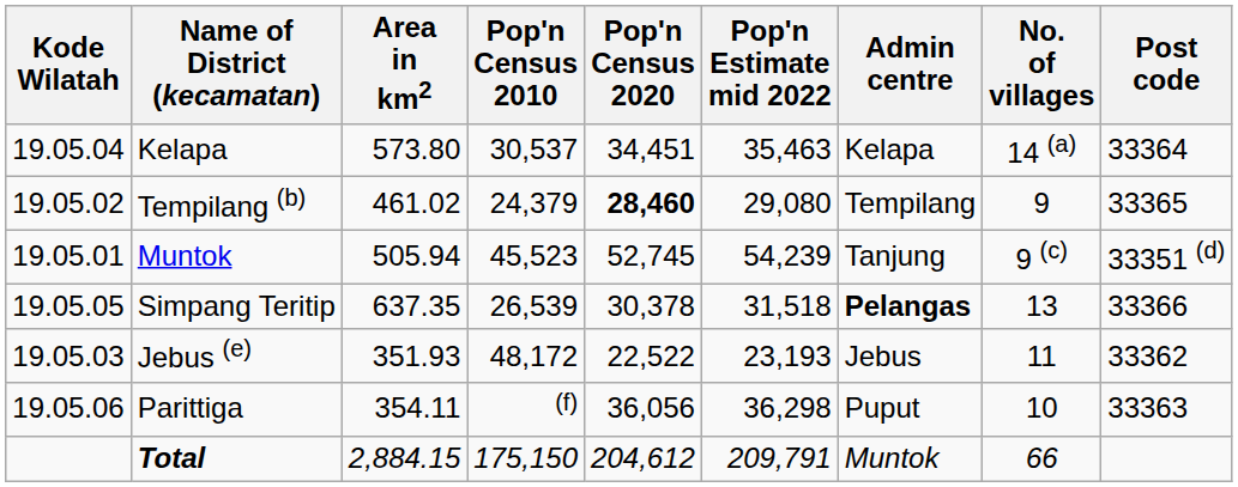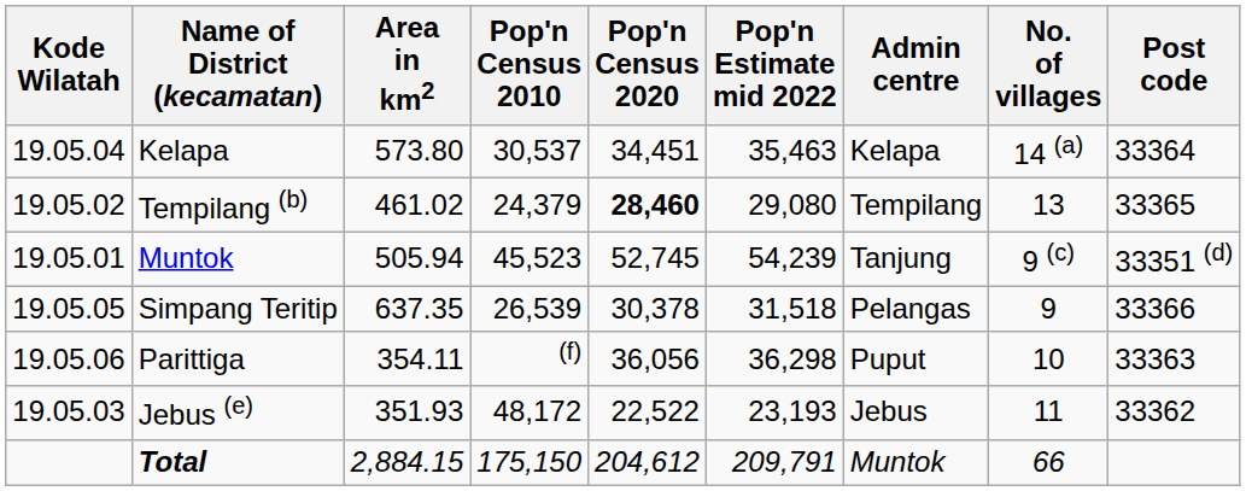 <table class="sortable wikitable">
 <tr>
 <th>Kode <br>Wilatah</th>
 <th>Name of<br>District<br>(<em>kecamatan</em>)</th>
 <th>Area <br>in<br> km<sup>2</sup></th>
 <th>Pop'n<br>Census<br>2010</th>
 <th>Pop'n<br>Census<br>2020</th>
 <th>Pop'n<br>Estimate<br>mid 2022</th>
 <th>Admin<br>centre</th>
 <th>No.<br> of <br>villages</th>
 <th>Post<br>code</th>
 </tr>
 <tr>
 <td>19.05.04</td>
 <td>Kelapa</td>
 <td align="right">573.80</td>
 <td align="right">30,537</td>
 <td align="right">34,451</td>
 <td align="right">35,463</td>
 <td>Kelapa</td>
 <td align="center">14 <sup>(a)</sup></td>
 <td>33364</td>
 </tr>
 <tr>
 <td>19.05.02</td>
 <td>Tempilang <sup>(b)</sup></td>
 <td align="right">461.02</td>
 <td align="right">24,379</td>
 <td align="right"><strong>28,460</strong></td>
 <td align="right">29,080</td>
 <td>Tempilang</td>
-<td align="center">9</td>
+<td align="center">13</td>
 <td>33365</td>
 </tr>
 <tr>
 <td>19.05.01</td>
 <td><a href='#'>Muntok</a></td>
 <td align="right">505.94</td>
 <td align="right">45,523</td>
 <td align="right">52,745</td>
 <td align="right">54,239</td>
 <td>Tanjung</td>
 <td align="center">9 <sup>(c)</sup></td>
 <td>33351 <sup>(d)</sup></td>
 </tr>
 <tr>
 <td>19.05.05</td>
 <td>Simpang Teritip</td>
 <td align="right">637.35</td>
 <td align="right">26,539</td>
 <td align="right">30,378</td>
 <td align="right">31,518</td>
-<td><strong>Pelangas</strong></td>
-<td align="center">13</td>
+<td>Pelangas</td>
+<td align="center">9</td>
 <td>33366</td>
+</tr>
+<tr>
+<td>19.05.06</td>
+<td>Parittiga</td>
+<td align="right">354.11</td>
+<td align="right"><sup>(f)</sup></td>
+<td align="right">36,056</td>
+<td align="right">36,298</td>
+<td>Puput</td>
+<td align="center">10</td>
+<td>33363</td>
 </tr>
 <tr>
 <td>19.05.03</td>
 <td>Jebus <sup>(e)</sup></td>
 <td align="right">351.93</td>
 <td align="right">48,172</td>
 <td align="right">22,522</td>
 <td align="right">23,193</td>
 <td>Jebus</td>
 <td align="center">11</td>
 <td>33362</td>
 </tr>
 <tr>
-<td>19.05.06</td>
-<td>Parittiga</td>
-<td align="right">354.11</td>
-<td align="right"><sup>(f)</sup></td>
-<td align="right">36,056</td>
-<td align="right">36,298</td>
-<td>Puput</td>
-<td align="center">10</td>
-<td>33363</td>
-</tr>
-<tr>
 <td></td>
 <td><strong><em>Total</em></strong></td>
 <td align="right"><em>2,884.15</em></td>
 <td align="right"><em>175,150</em></td>
 <td align="right"><em>204,612</em></td>
 <td align="right"><em>209,791</em></td>
 <td><em>Muntok</em></td>
 <td align="center"><em>66</em></td>
 <td></td>
 </tr>
 </table>
